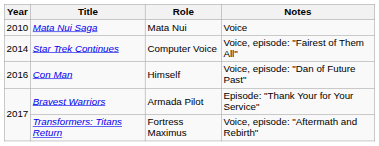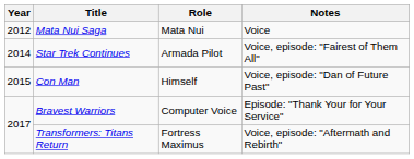 <table class="wikitable sortable">
 <tr>
 <th>Year</th>
 <th>Title</th>
 <th>Role</th>
 <th>Notes</th>
 </tr>
 <tr>
-<td>2010</td>
+<td>2012</td>
 <td><em><a href='#'>Mata Nui Saga</a></em></td>
 <td>Mata Nui</td>
 <td>Voice</td>
 </tr>
 <tr>
 <td>2014</td>
 <td><em><a href='#'>Star Trek Continues</a></em></td>
-<td>Computer Voice</td>
+<td>Armada Pilot</td>
 <td>Voice, episode: "Fairest of Them All"</td>
 </tr>
 <tr>
-<td>2016</td>
+<td>2015</td>
 <td><em><a href='#'>Con Man</a></em></td>
 <td>Himself</td>
 <td>Voice, episode: "Dan of Future Past"</td>
 </tr>
 <tr>
 <td rowspan="2">2017</td>
 <td><em><a href='#'>Bravest Warriors</a></em></td>
-<td>Armada Pilot</td>
+<td>Computer Voice</td>
 <td>Episode: "Thank Your for Your Service"</td>
 </tr>
 <tr>
 <td><em><a href='#'>Transformers: Titans Return</a></em></td>
 <td>Fortress Maximus</td>
 <td>Voice, episode: "Aftermath and Rebirth"</td>
 </tr>
 </table>
